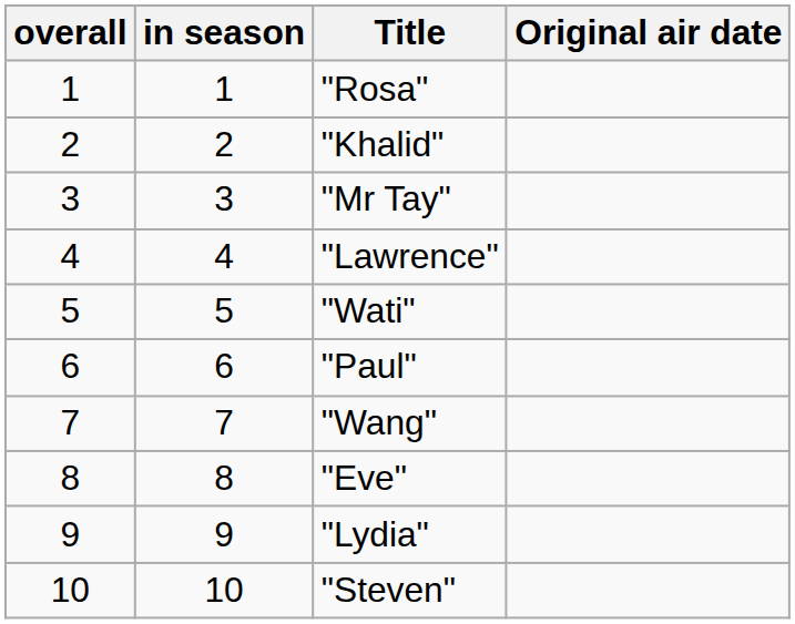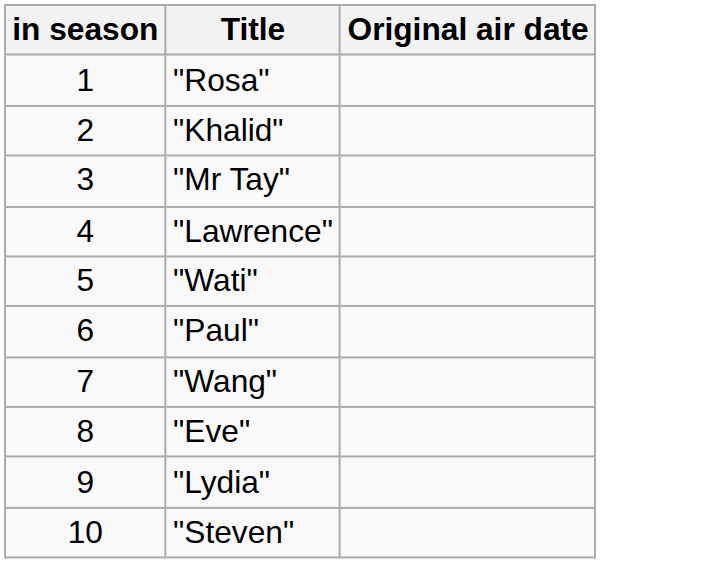 <table class="wikitable" style="text-align:center">
 <tr>
-<th> overall</th>
 <th> in season</th>
 <th>Title</th>
 <th>Original air date</th>
 </tr>
 <tr>
 <td>1</td>
-<td>1</td>
 <td style="text-align:left">"Rosa"</td>
 <td></td>
 </tr>
 <tr>
-<td>2</td>
 <td>2</td>
 <td style="text-align:left">"Khalid"</td>
 <td></td>
 </tr>
 <tr>
 <td>3</td>
-<td>3</td>
 <td style="text-align:left">"Mr Tay"</td>
 <td></td>
 </tr>
 <tr>
-<td>4</td>
 <td>4</td>
 <td style="text-align:left">"Lawrence"</td>
 <td></td>
 </tr>
 <tr>
 <td>5</td>
-<td>5</td>
 <td style="text-align:left">"Wati"</td>
 <td></td>
 </tr>
 <tr>
-<td>6</td>
 <td>6</td>
 <td style="text-align:left">"Paul"</td>
 <td></td>
 </tr>
 <tr>
 <td>7</td>
-<td>7</td>
 <td style="text-align:left">"Wang"</td>
 <td></td>
 </tr>
 <tr>
-<td>8</td>
 <td>8</td>
 <td style="text-align:left">"Eve"</td>
 <td></td>
 </tr>
 <tr>
 <td>9</td>
-<td>9</td>
 <td style="text-align:left">"Lydia"</td>
 <td></td>
 </tr>
 <tr>
 <td>10</td>
-<td>10</td>
 <td style="text-align:left">"Steven"</td>
 <td></td>
 </tr>
 </table>
